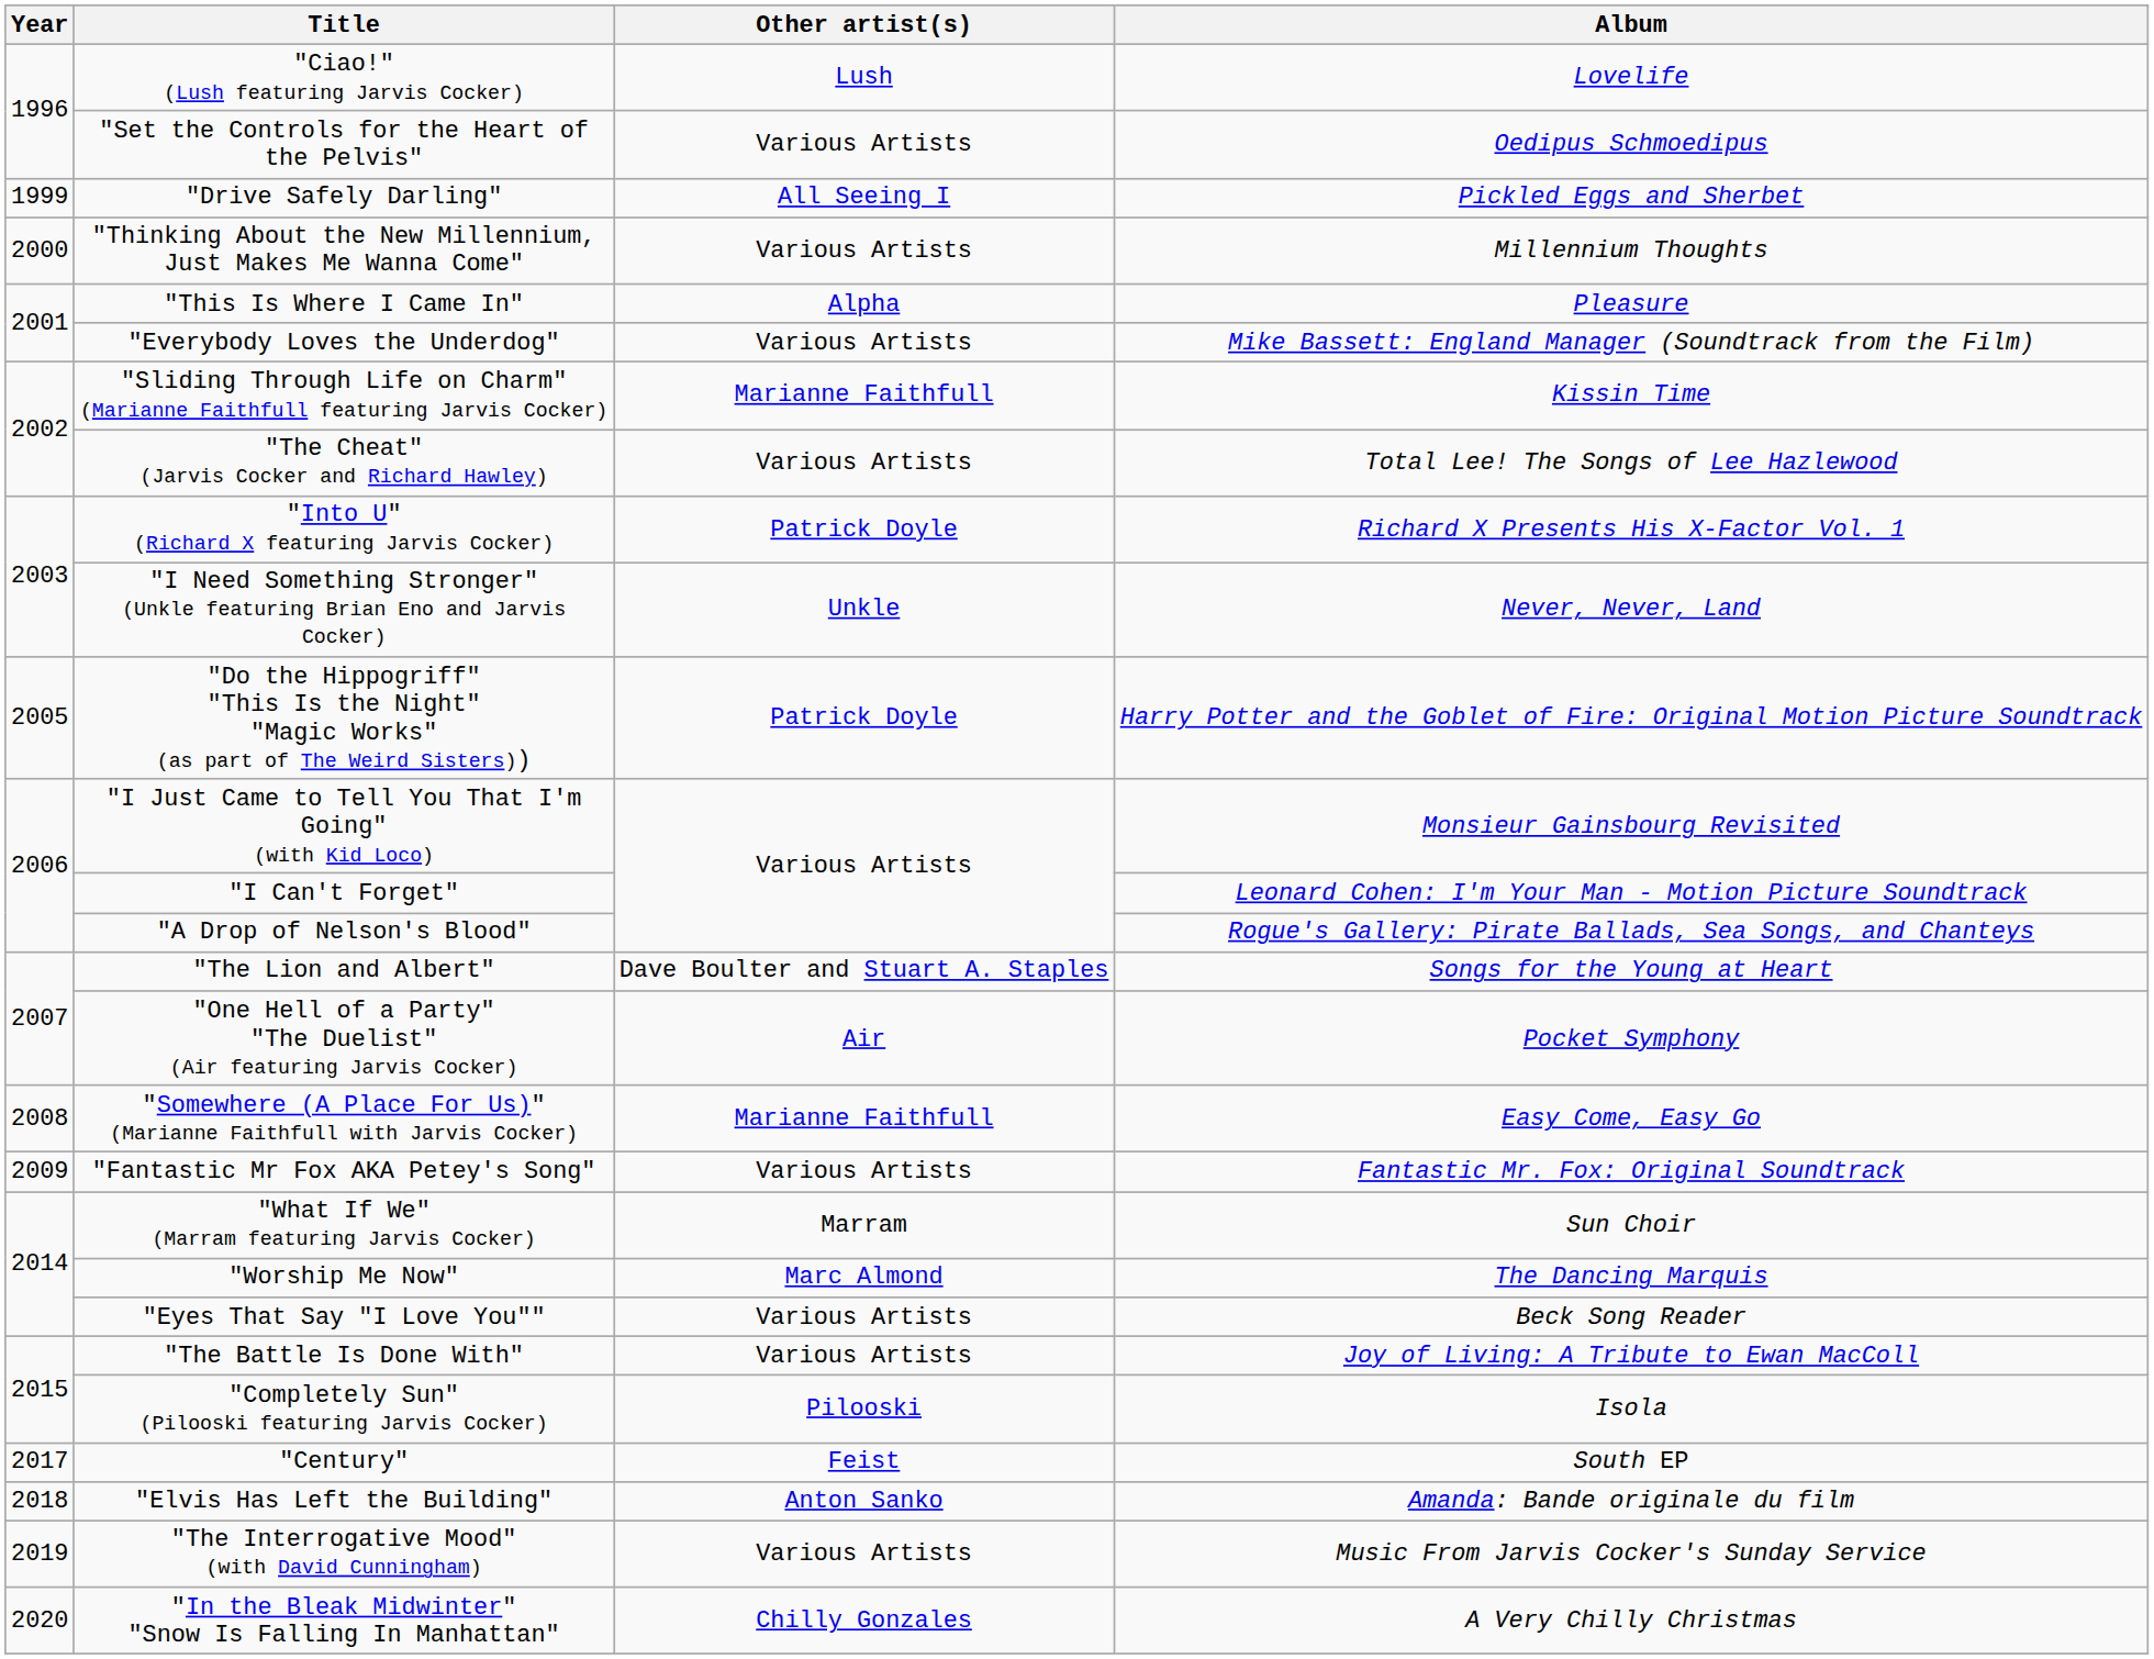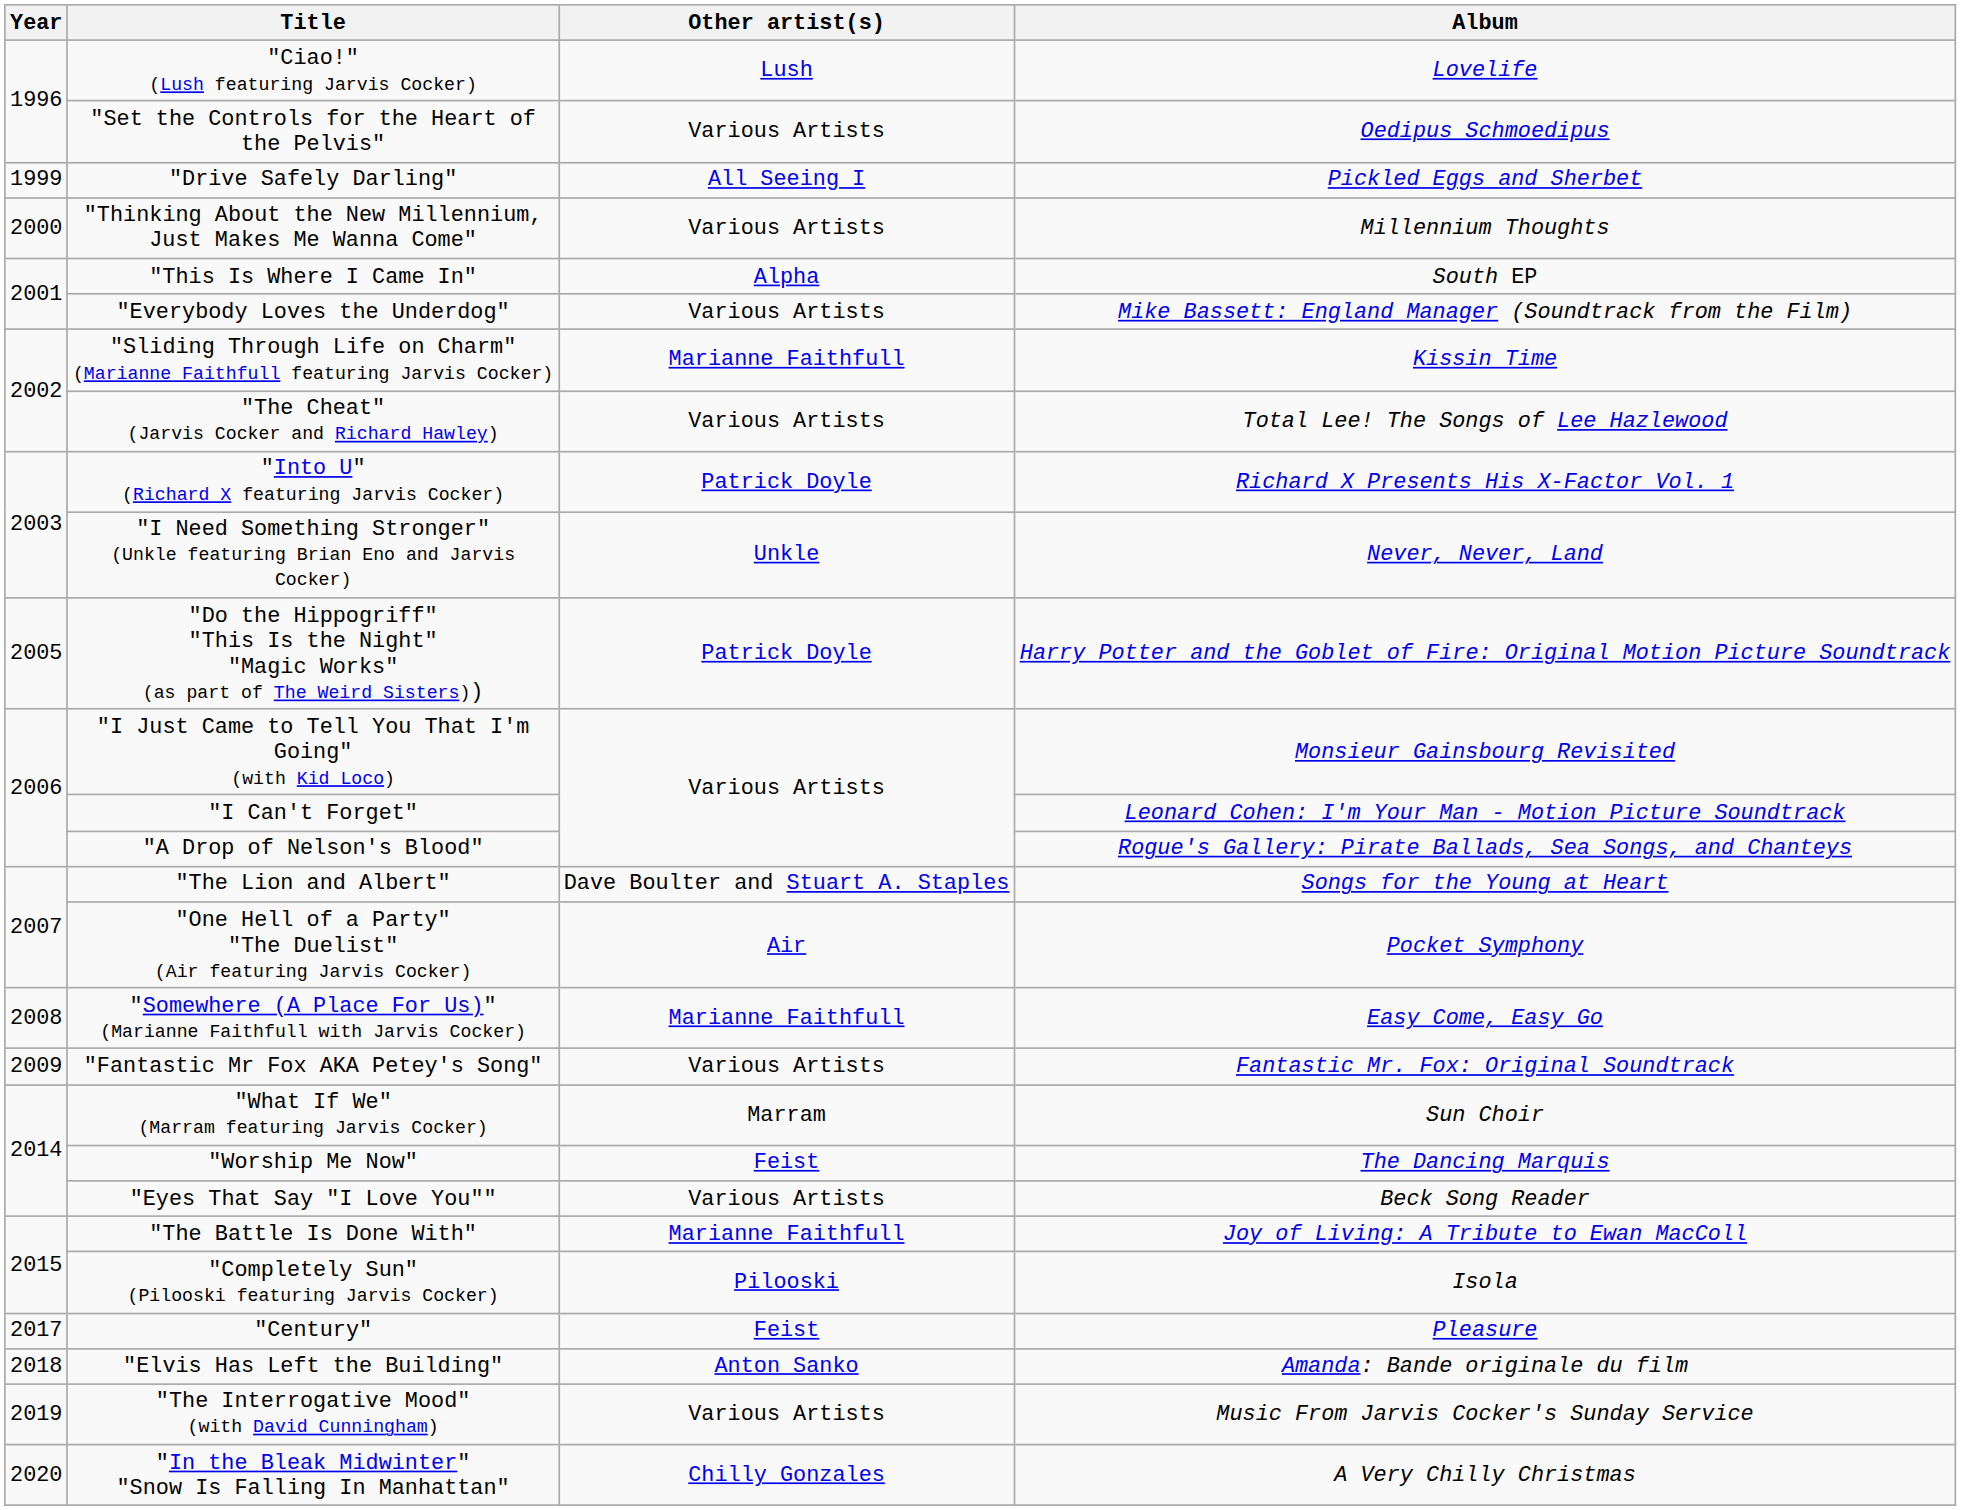 <table class="wikitable plainrowheaders" style="text-align:center;" border="1">
 <tr>
 <th scope="col">Year</th>
 <th scope="col" style="width:22em;">Title</th>
 <th scope="col">Other artist(s)</th>
 <th scope="col">Album</th>
 </tr>
 <tr>
 <td rowspan="2">1996</td>
 <td>"Ciao!" <br><small>(<a href='#'>Lush</a> featuring Jarvis Cocker)</small></td>
 <td><a href='#'>Lush</a></td>
 <td><em><a href='#'>Lovelife</a></em></td>
 </tr>
 <tr>
 <td>"Set the Controls for the Heart of the Pelvis"</td>
 <td>Various Artists</td>
 <td><em><a href='#'>Oedipus Schmoedipus</a></em></td>
 </tr>
 <tr>
 <td>1999</td>
 <td>"Drive Safely Darling"</td>
 <td><a href='#'>All Seeing I</a></td>
 <td><em><a href='#'>Pickled Eggs and Sherbet</a></em></td>
 </tr>
 <tr>
 <td>2000</td>
 <td>"Thinking About the New Millennium, Just Makes Me Wanna Come"</td>
 <td>Various Artists</td>
 <td><em>Millennium Thoughts</em></td>
 </tr>
 <tr>
 <td rowspan="2">2001</td>
 <td>"This Is Where I Came In"</td>
 <td><a href='#'>Alpha</a></td>
-<td><em><a href='#'>Pleasure</a></em></td>
+<td><em>South</em> EP</td>
 </tr>
 <tr>
 <td>"Everybody Loves the Underdog"</td>
 <td>Various Artists</td>
 <td><em><a href='#'>Mike Bassett: England Manager</a> (Soundtrack from the Film)</em></td>
 </tr>
 <tr>
 <td rowspan="2">2002</td>
 <td>"Sliding Through Life on Charm"<br><small>(<a href='#'>Marianne Faithfull</a> featuring Jarvis Cocker)</small></td>
 <td><a href='#'>Marianne Faithfull</a></td>
 <td><em><a href='#'>Kissin Time</a></em></td>
 </tr>
 <tr>
 <td>"The Cheat" <br><small>(Jarvis Cocker and <a href='#'>Richard Hawley</a>)</small></td>
 <td>Various Artists</td>
 <td><em>Total Lee! The Songs of <a href='#'>Lee Hazlewood</a></em></td>
 </tr>
 <tr>
 <td rowspan="2">2003</td>
 <td>"<a href='#'>Into U</a>" <br><small>(<a href='#'>Richard X</a> featuring Jarvis Cocker)</small></td>
 <td><a href='#'>Patrick Doyle</a></td>
 <td><em><a href='#'>Richard X Presents His X-Factor Vol. 1</a></em></td>
 </tr>
 <tr>
 <td>"I Need Something Stronger" <br><small>(Unkle featuring Brian Eno and Jarvis Cocker)</small></td>
 <td><a href='#'>Unkle</a></td>
 <td><em><a href='#'>Never, Never, Land</a></em></td>
 </tr>
 <tr>
 <td>2005</td>
 <td>"Do the Hippogriff"<br>"This Is the Night"<br>"Magic Works"<br><small>(as part of <a href='#'>The Weird Sisters</a>)</small>)</td>
 <td><a href='#'>Patrick Doyle</a></td>
 <td><em><a href='#'>Harry Potter and the Goblet of Fire: Original Motion Picture Soundtrack</a></em></td>
 </tr>
 <tr>
 <td rowspan="3">2006</td>
 <td>"I Just Came to Tell You That I'm Going"<br><small>(with <a href='#'>Kid Loco</a>)</small></td>
 <td rowspan="3">Various Artists</td>
 <td><em><a href='#'>Monsieur Gainsbourg Revisited</a></em></td>
 </tr>
 <tr>
 <td>"I Can't Forget"</td>
 <td><em><a href='#'>Leonard Cohen: I'm Your Man - Motion Picture Soundtrack</a></em></td>
 </tr>
 <tr>
 <td>"A Drop of Nelson's Blood"</td>
 <td><em><a href='#'>Rogue's Gallery: Pirate Ballads, Sea Songs, and Chanteys</a></em></td>
 </tr>
 <tr>
 <td rowspan="2">2007</td>
 <td>"The Lion and Albert"</td>
 <td>Dave Boulter and <a href='#'>Stuart A. Staples</a></td>
 <td><em><a href='#'>Songs for the Young at Heart</a></em></td>
 </tr>
 <tr>
 <td>"One Hell of a Party"<br>"The Duelist"<br><small>(Air featuring Jarvis Cocker)</small></td>
 <td><a href='#'>Air</a></td>
 <td><em><a href='#'>Pocket Symphony</a></em></td>
 </tr>
 <tr>
 <td>2008</td>
 <td>"<a href='#'>Somewhere (A Place For Us)</a>" <br><small>(Marianne Faithfull with Jarvis Cocker)</small></td>
 <td><a href='#'>Marianne Faithfull</a></td>
 <td><em><a href='#'>Easy Come, Easy Go</a></em></td>
 </tr>
 <tr>
 <td>2009</td>
 <td>"Fantastic Mr Fox AKA Petey's Song"</td>
 <td>Various Artists</td>
 <td><em><a href='#'>Fantastic Mr. Fox: Original Soundtrack</a></em></td>
 </tr>
 <tr>
 <td rowspan="3">2014</td>
 <td>"What If We" <br><small>(Marram featuring Jarvis Cocker)</small></td>
 <td>Marram</td>
 <td><em>Sun Choir</em></td>
 </tr>
 <tr>
 <td>"Worship Me Now"</td>
-<td><a href='#'>Marc Almond</a></td>
+<td><a href='#'>Feist</a></td>
 <td><em><a href='#'>The Dancing Marquis</a></em></td>
 </tr>
 <tr>
 <td>"Eyes That Say "I Love You""</td>
 <td>Various Artists</td>
 <td><em>Beck Song Reader</em></td>
 </tr>
 <tr>
 <td rowspan="2">2015</td>
 <td>"The Battle Is Done With"</td>
-<td>Various Artists</td>
+<td><a href='#'>Marianne Faithfull</a></td>
 <td><em><a href='#'>Joy of Living: A Tribute to Ewan MacColl</a></em></td>
 </tr>
 <tr>
 <td>"Completely Sun" <br><small>(Pilooski featuring Jarvis Cocker)</small></td>
 <td><a href='#'>Pilooski</a></td>
 <td><em>Isola</em></td>
 </tr>
 <tr>
 <td>2017</td>
 <td>"Century"</td>
 <td><a href='#'>Feist</a></td>
-<td><em>South</em> EP</td>
+<td><em><a href='#'>Pleasure</a></em></td>
 </tr>
 <tr>
 <td>2018</td>
 <td>"Elvis Has Left the Building"</td>
 <td><a href='#'>Anton Sanko</a></td>
 <td><em><a href='#'>Amanda</a>: Bande originale du film</em></td>
 </tr>
 <tr>
 <td>2019</td>
 <td>"The Interrogative Mood"<br><small>(with <a href='#'>David Cunningham</a>)</small></td>
 <td>Various Artists</td>
 <td><em>Music From Jarvis Cocker's Sunday Service</em></td>
 </tr>
 <tr>
 <td>2020</td>
 <td>"<a href='#'>In the Bleak Midwinter</a>"<br>"Snow Is Falling In Manhattan"</td>
 <td><a href='#'>Chilly Gonzales</a></td>
 <td><em>A Very Chilly Christmas</em></td>
 </tr>
 </table>
